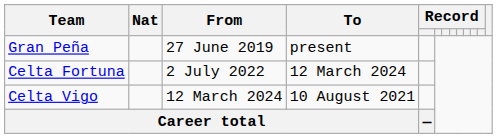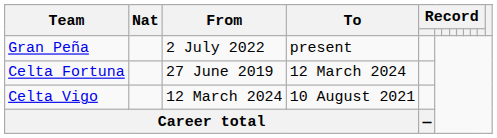 <table class="wikitable" style="text-align: center">
 <tr>
 <th rowspan="2">Team</th>
 <th rowspan="2">Nat</th>
 <th rowspan="2">From</th>
 <th rowspan="2">To</th>
 <th colspan="8">Record</th>
 <th rowspan=2></th>
 </tr>
 <tr>
 <th></th>
 <th></th>
 <th></th>
 <th></th>
 <th></th>
 <th></th>
 <th></th>
 <th></th>
 </tr>
 <tr>
 <td align="left"><a href='#'>Gran Peña</a></td>
 <td></td>
-<td align=left>27 June 2019</td>
+<td align=left>2 July 2022</td>
 <td align=left>present<br></td>
 <td></td>
 </tr>
 <tr>
 <td align="left"><a href='#'>Celta Fortuna</a></td>
 <td></td>
-<td align=left>2 July 2022</td>
+<td align=left>27 June 2019</td>
 <td align=left>12 March 2024<br></td>
 <td></td>
 </tr>
 <tr>
 <td align="left"><a href='#'>Celta Vigo</a></td>
 <td></td>
 <td align=left>12 March 2024</td>
 <td align=left>10 August 2021<br></td>
 <td></td>
 </tr>
 <tr>
 <th colspan=4><strong>Career total</strong><br></th>
 <th>—</th>
 </tr>
 </table>
